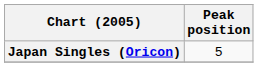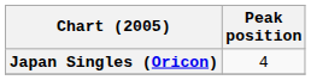 <table class="wikitable plainrowheaders">
 <tr>
 <th>Chart (2005)</th>
 <th>Peak<br>position</th>
 </tr>
 <tr>
 <th scope="row">Japan Singles (<a href='#'>Oricon</a>)</th>
-<td style="text-align:center;">5</td>
+<td style="text-align:center;">4</td>
 </tr>
 <tr>
 </tr>
 </table>
